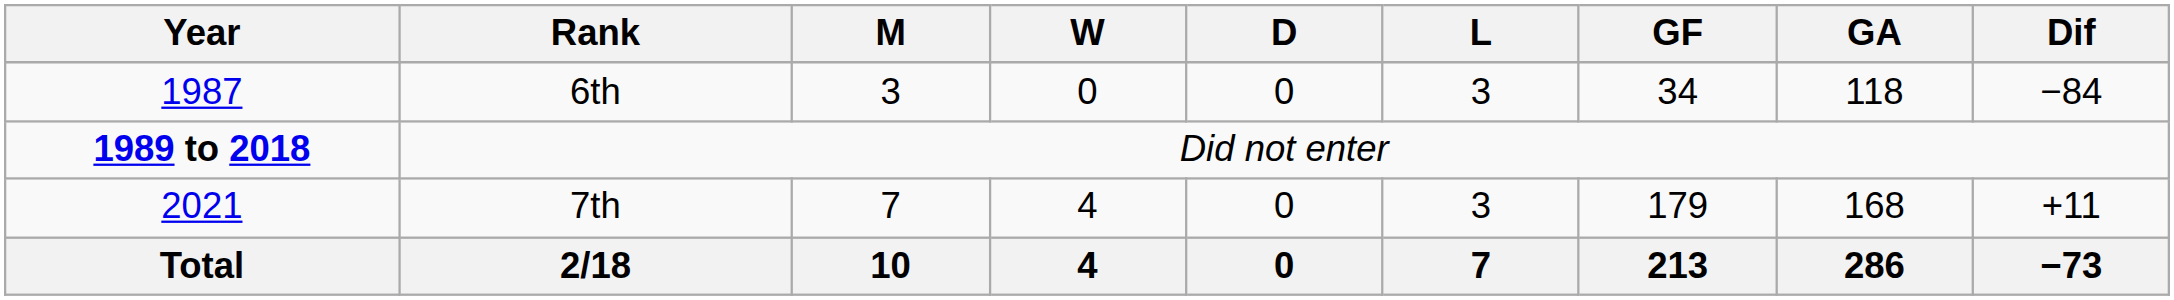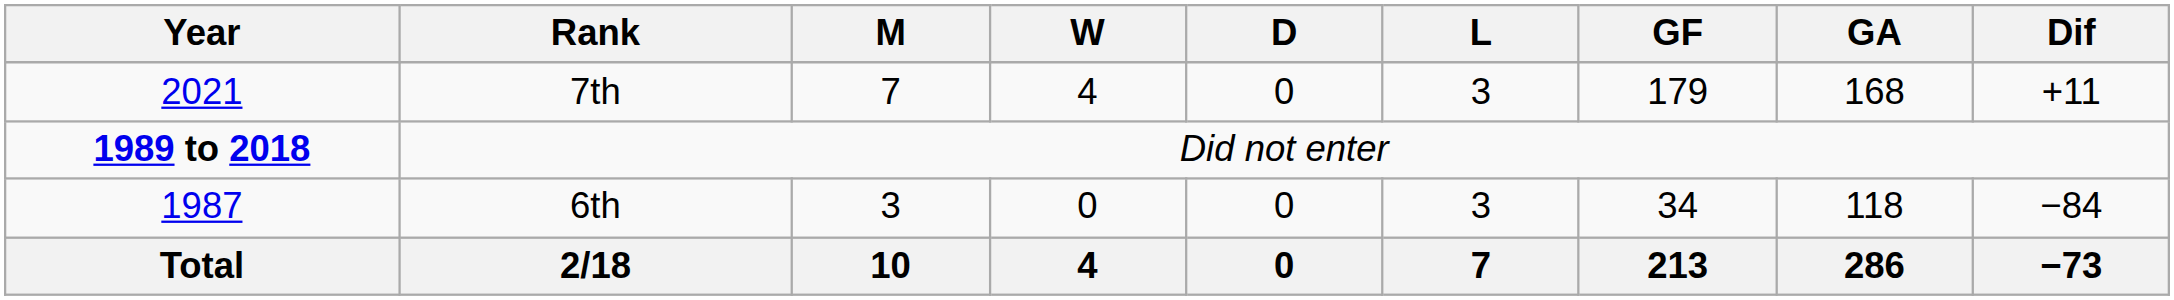 <table class="wikitable sortable" width=60% style="text-align:center">
 <tr>
 <th width=10%>Year</th>
 <th width=10%>Rank</th>
 <th width=5%>M</th>
 <th width=5%>W</th>
 <th width=5%>D</th>
 <th width=5%>L</th>
 <th width=5%>GF</th>
 <th width=5%>GA</th>
 <th width=5%>Dif</th>
 </tr>
 <tr>
 </tr>
 <tr>
+<td style="text-align:center;"> <a href='#'>2021</a></td>
+<td>7th</td>
+<td>7</td>
+<td>4</td>
+<td>0</td>
+<td>3</td>
+<td>179</td>
+<td>168</td>
+<td>+11</td>
+</tr>
+<tr>
+<td style=text-align=left><strong> <a href='#'>1989</a> to  <a href='#'>2018</a></strong></td>
+<td colspan=8><em>Did not enter</em></td>
+</tr>
+<tr>
 <td> <a href='#'>1987</a></td>
 <td>6th</td>
 <td>3</td>
 <td>0</td>
 <td>0</td>
 <td>3</td>
 <td>34</td>
 <td>118</td>
 <td>−84</td>
-</tr>
-<tr>
-<td style=text-align=left><strong> <a href='#'>1989</a> to  <a href='#'>2018</a></strong></td>
-<td colspan=8><em>Did not enter</em></td>
-</tr>
-<tr>
-<td style="text-align:center;"> <a href='#'>2021</a></td>
-<td>7th</td>
-<td>7</td>
-<td>4</td>
-<td>0</td>
-<td>3</td>
-<td>179</td>
-<td>168</td>
-<td>+11</td>
 </tr>
 <tr>
 <th align=center>Total</th>
 <th>2/18</th>
 <th>10</th>
 <th>4</th>
 <th>0</th>
 <th>7</th>
 <th>213</th>
 <th>286</th>
 <th>−73</th>
 </tr>
 </table>
